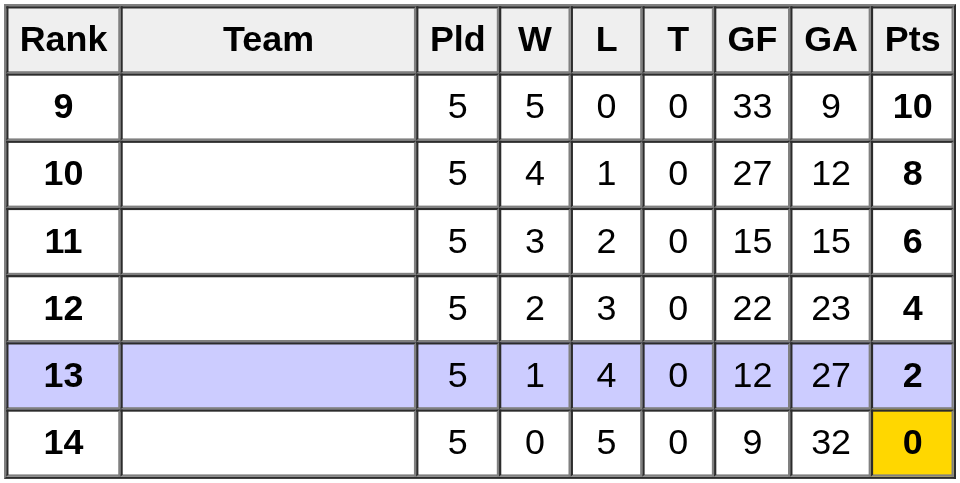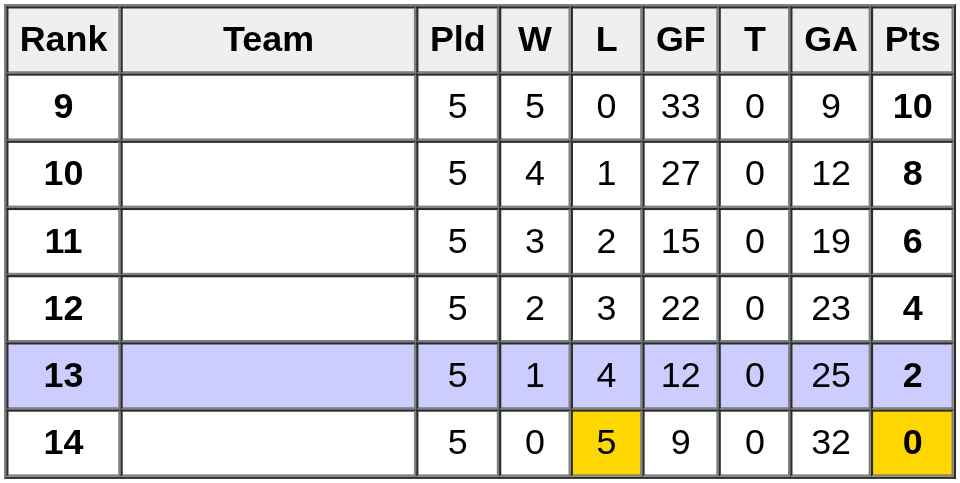 <table border=1 cellpadding=5 cellspacing=0>
 <tr>
 <th bgcolor="#efefef" width="20">Rank</th>
 <th bgcolor="#efefef" width="120">Team</th>
 <th bgcolor="#efefef" width="20">Pld</th>
 <th bgcolor="#efefef" width="20">W</th>
 <th bgcolor="#efefef" width="20">L</th>
+<th bgcolor="#efefef" width="20">GF</th>
 <th bgcolor="#efefef" width="20">T</th>
-<th bgcolor="#efefef" width="20">GF</th>
 <th bgcolor="#efefef" width="20">GA</th>
 <th bgcolor="#efefef" width="20">Pts</th>
 </tr>
 <tr align=center>
 <td><strong>9</strong></td>
 <td align=left></td>
 <td>5</td>
 <td>5</td>
 <td>0</td>
+<td>33</td>
 <td>0</td>
-<td>33</td>
 <td>9</td>
 <td><strong>10</strong></td>
 </tr>
 <tr align=center>
 <td><strong>10</strong></td>
 <td align=left></td>
 <td>5</td>
 <td>4</td>
 <td>1</td>
+<td>27</td>
 <td>0</td>
-<td>27</td>
 <td>12</td>
 <td><strong>8</strong></td>
 </tr>
 <tr align=center>
 <td><strong>11</strong></td>
 <td align=left></td>
 <td>5</td>
 <td>3</td>
 <td>2</td>
+<td>15</td>
 <td>0</td>
-<td>15</td>
-<td>15</td>
+<td>19</td>
 <td><strong>6</strong></td>
 </tr>
 <tr align=center>
 <td><strong>12</strong></td>
 <td align=left></td>
 <td>5</td>
 <td>2</td>
 <td>3</td>
+<td>22</td>
 <td>0</td>
-<td>22</td>
 <td>23</td>
 <td><strong>4</strong></td>
 </tr>
 <tr align=center bgcolor="ccccff">
 <td><strong>13</strong></td>
 <td align=left></td>
 <td>5</td>
 <td>1</td>
 <td>4</td>
+<td>12</td>
 <td>0</td>
-<td>12</td>
-<td>27</td>
+<td>25</td>
 <td><strong>2</strong></td>
 </tr>
 <tr align=center>
 <td><strong>14</strong></td>
 <td align=left></td>
 <td>5</td>
 <td>0</td>
-<td>5</td>
+<td style="background: gold;">5</td>
+<td>9</td>
 <td>0</td>
-<td>9</td>
 <td>32</td>
 <td style="background: gold;"><strong>0</strong></td>
 </tr>
 </table>
